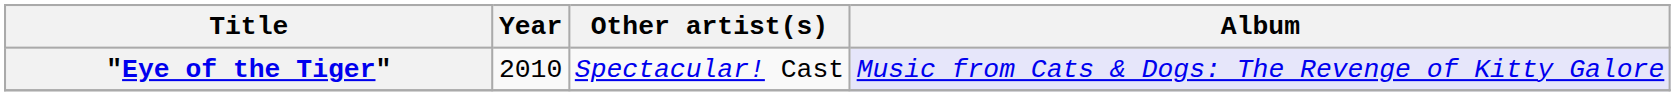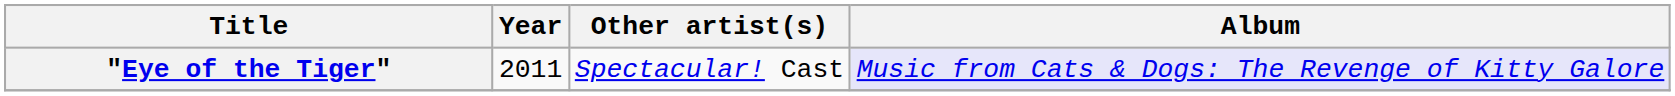 <table class="wikitable plainrowheaders" style="text-align:center;">
 <tr>
 <th scope="col" style="width:18em;">Title</th>
 <th scope="col">Year</th>
 <th scope="col">Other artist(s)</th>
 <th scope="col">Album</th>
 </tr>
 <tr>
 <th scope="row">"<a href='#'>Eye of the Tiger</a>"</th>
-<td>2010</td>
+<td>2011</td>
 <td><em><a href='#'>Spectacular!</a></em> Cast</td>
 <td style="background: lavender;"><em><a href='#'>Music from Cats & Dogs: The Revenge of Kitty Galore</a></em></td>
 </tr>
 <tr>
 </tr>
 </table>
